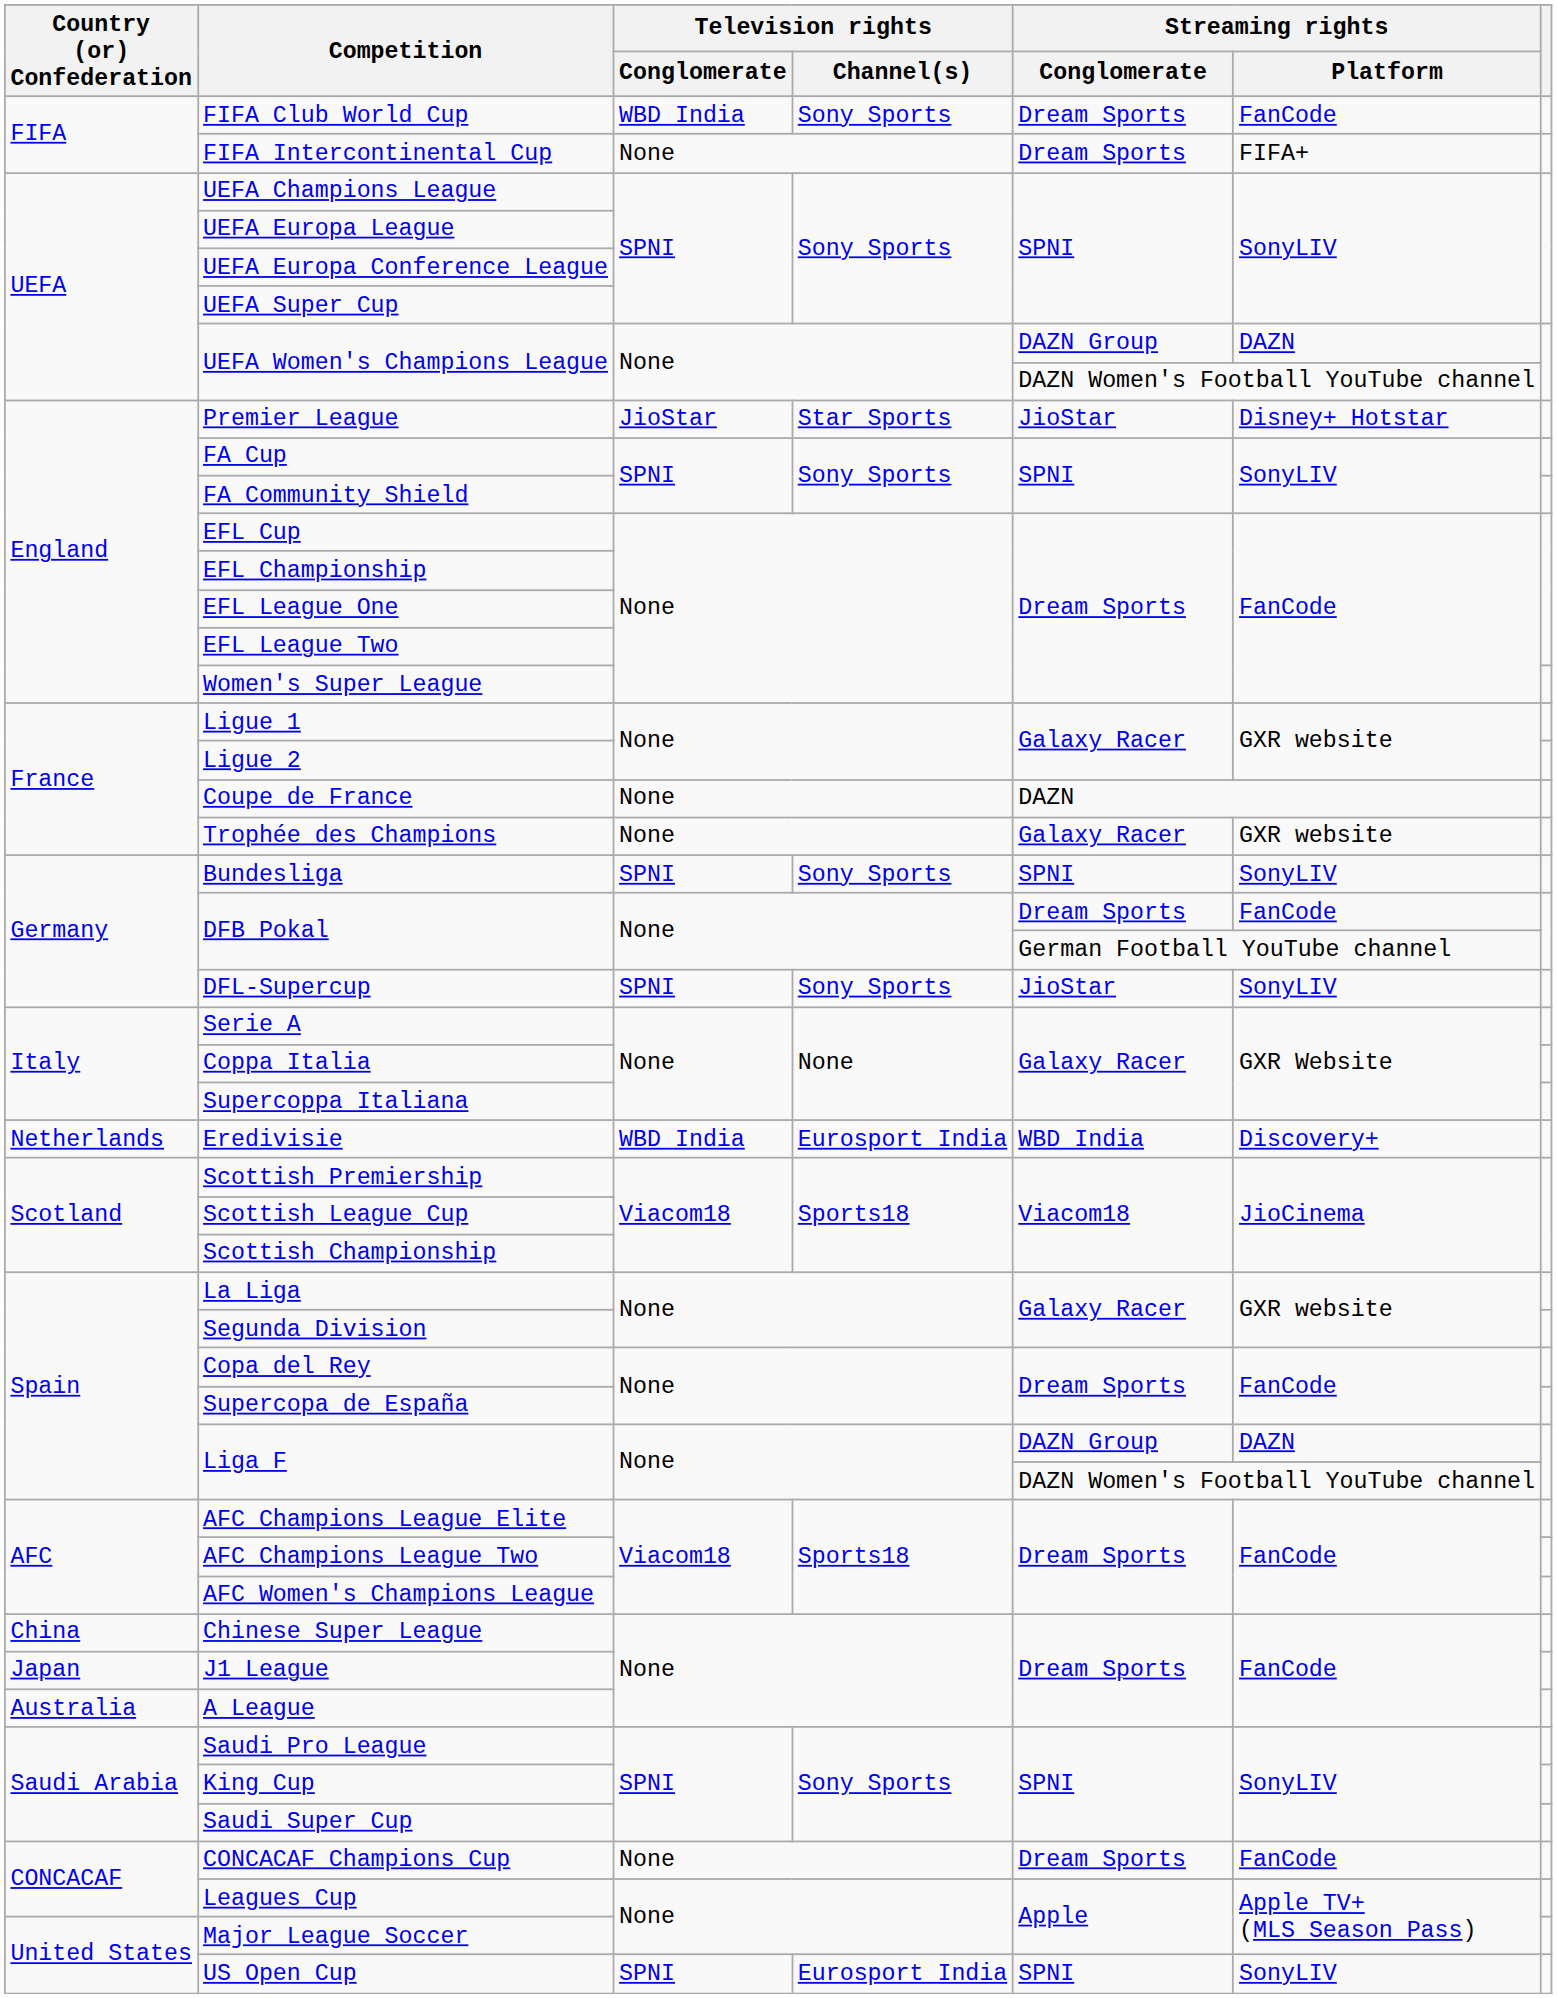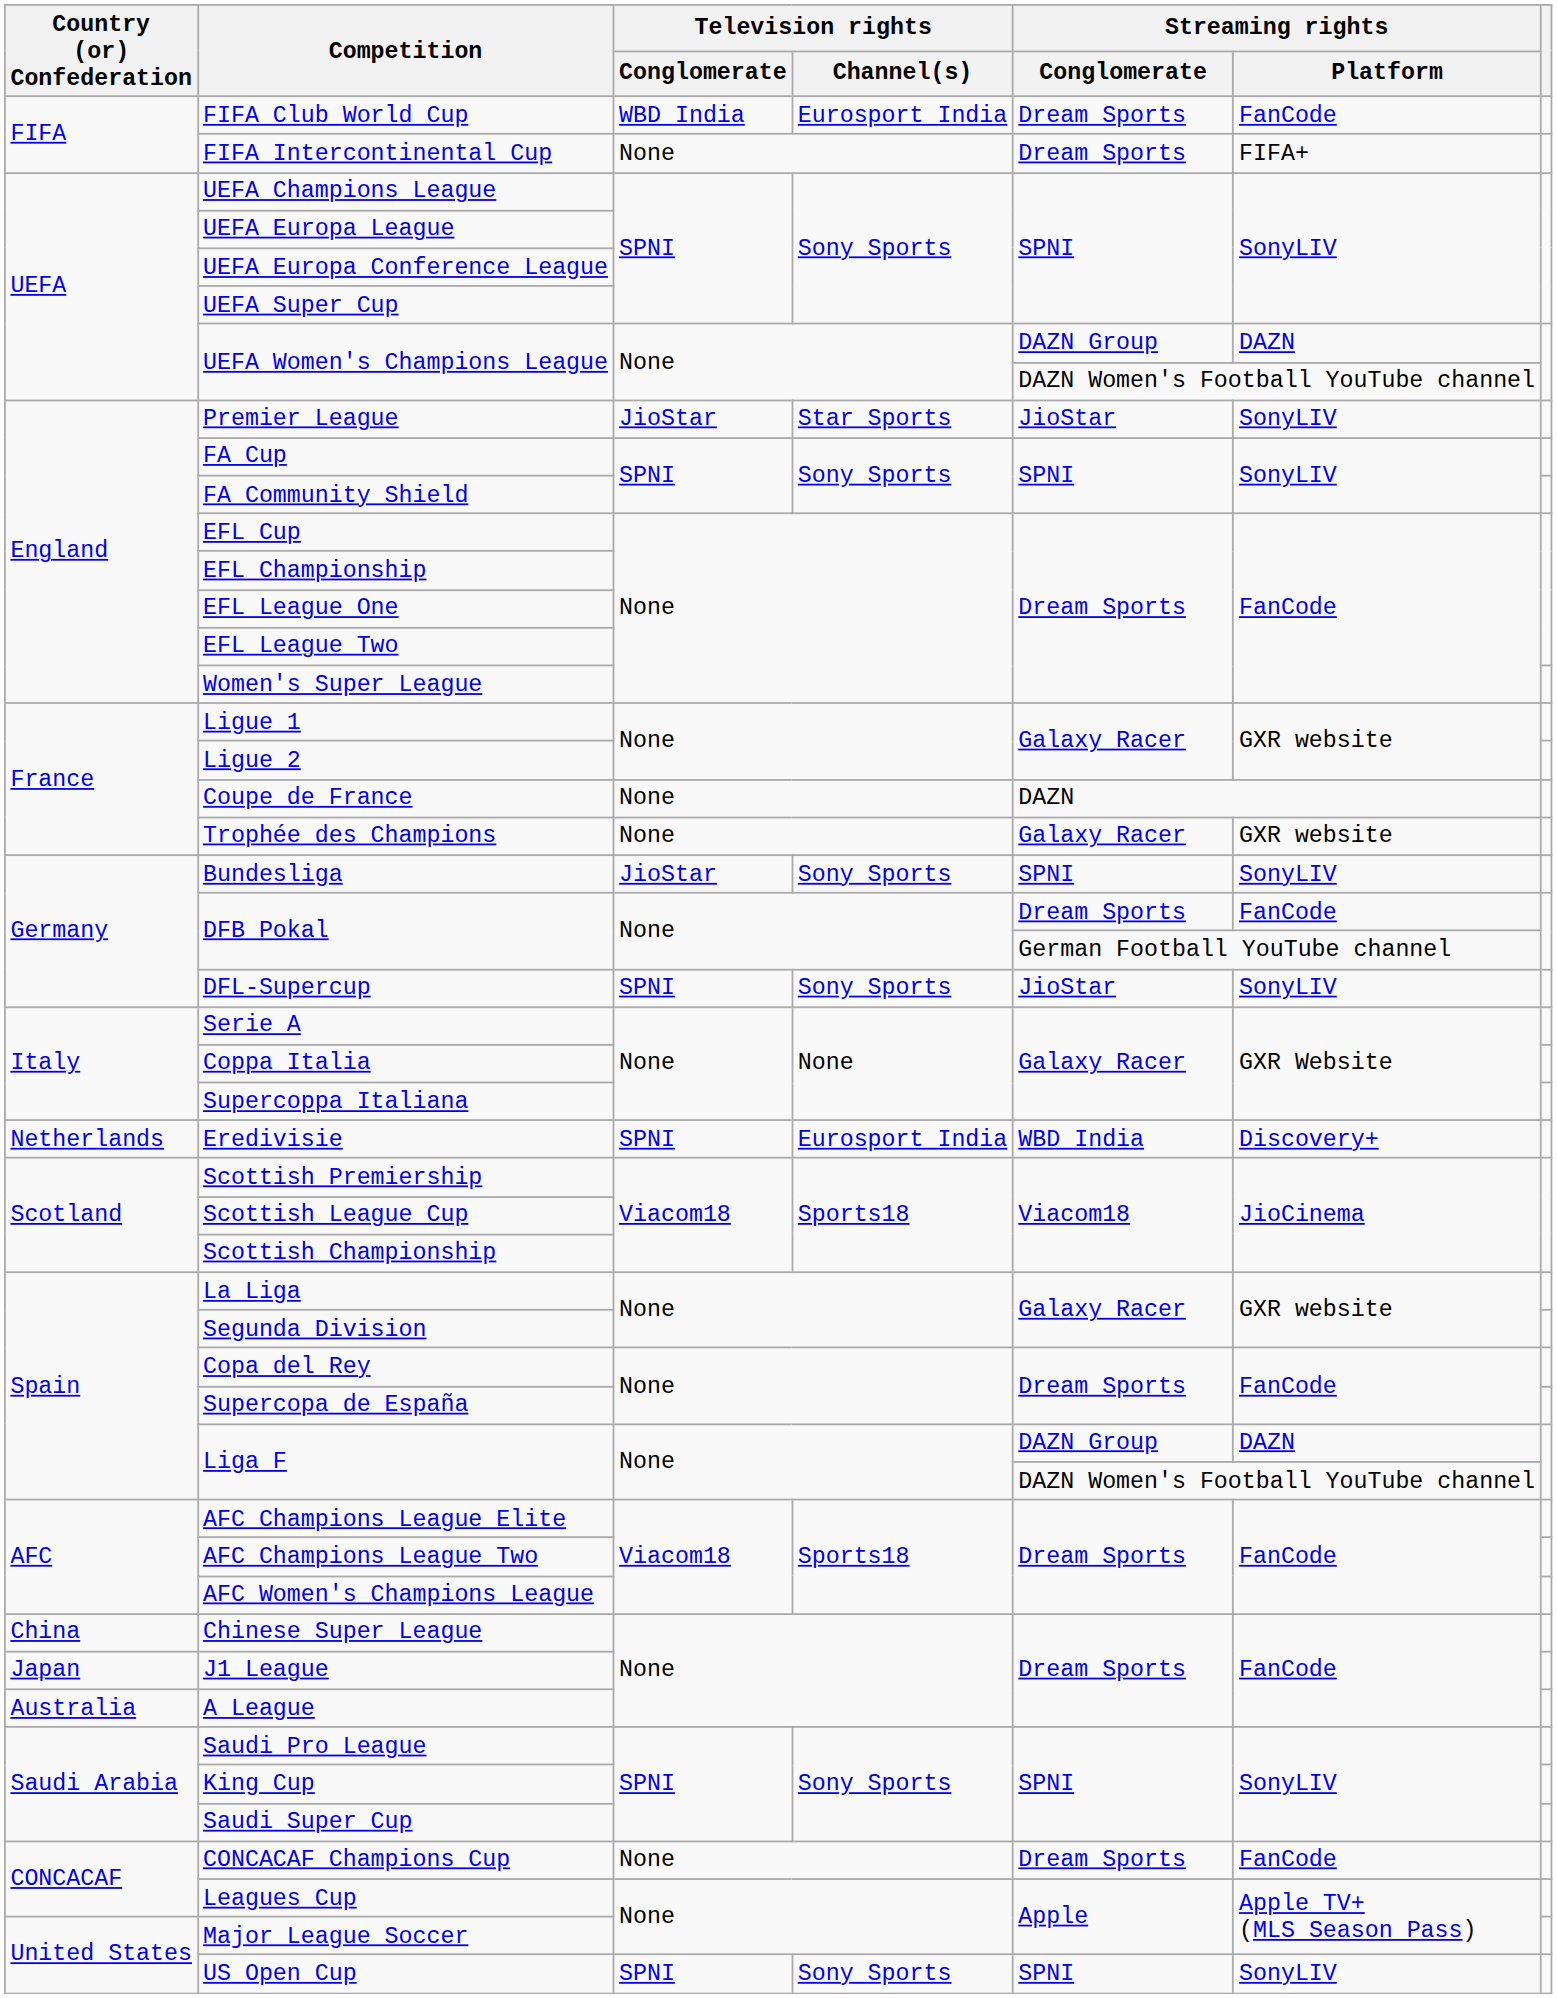 <table class="wikitable">
 <tr>
 <th rowspan="2">Country<br>(or)<br>Confederation</th>
 <th rowspan="2">Competition</th>
 <th colspan="2">Television rights</th>
 <th colspan="2">Streaming rights</th>
 <th rowspan="2"></th>
 </tr>
 <tr>
 <th>Conglomerate</th>
 <th>Channel(s)</th>
 <th>Conglomerate</th>
 <th>Platform</th>
 </tr>
 <tr>
 <td rowspan="2"><a href='#'>FIFA</a></td>
 <td rowspan="1"><a href='#'>FIFA Club World Cup</a></td>
 <td colspan="1" rowspan="1"><a href='#'>WBD India</a></td>
-<td><a href='#'>Sony Sports</a></td>
+<td><a href='#'>Eurosport India</a></td>
 <td rowspan="1"><a href='#'>Dream Sports</a></td>
 <td><a href='#'>FanCode</a></td>
 <td rowspan="1"></td>
 </tr>
 <tr>
 <td><a href='#'>FIFA Intercontinental Cup</a></td>
 <td colspan="2" rowspan="1">None</td>
 <td rowspan="1"><a href='#'>Dream Sports</a></td>
 <td rowspan="1">FIFA+</td>
 </tr>
 <tr>
 <td rowspan="6"><a href='#'>UEFA</a></td>
 <td><a href='#'>UEFA Champions League</a></td>
 <td rowspan="4"><a href='#'>SPNI</a></td>
 <td rowspan="4"><a href='#'>Sony Sports</a></td>
 <td rowspan="4"><a href='#'>SPNI</a></td>
 <td rowspan="4"><a href='#'>SonyLIV</a></td>
 <td rowspan="4"></td>
 </tr>
 <tr>
 <td><a href='#'>UEFA Europa League</a></td>
 </tr>
 <tr>
 <td><a href='#'>UEFA Europa Conference League</a></td>
 </tr>
 <tr>
 <td><a href='#'>UEFA Super Cup</a></td>
 </tr>
 <tr>
 <td rowspan="2"><a href='#'>UEFA Women's Champions League</a></td>
 <td colspan="2" rowspan="2">None</td>
 <td rowspan="1"><a href='#'>DAZN Group</a></td>
 <td><a href='#'>DAZN</a></td>
 <td rowspan="2"></td>
 </tr>
 <tr>
 <td colspan="2">DAZN Women's Football YouTube channel</td>
 </tr>
 <tr>
 <td rowspan="8"><a href='#'>England</a></td>
 <td><a href='#'>Premier League</a></td>
 <td><a href='#'>JioStar</a></td>
 <td><a href='#'>Star Sports</a></td>
 <td><a href='#'>JioStar</a></td>
-<td><a href='#'>Disney+ Hotstar</a></td>
+<td><a href='#'>SonyLIV</a></td>
 <td></td>
 </tr>
 <tr>
 <td><a href='#'>FA Cup</a></td>
 <td rowspan="2"><a href='#'>SPNI</a></td>
 <td rowspan="2"><a href='#'>Sony Sports</a></td>
 <td rowspan="2"><a href='#'>SPNI</a></td>
 <td rowspan="2"><a href='#'>SonyLIV</a></td>
 <td></td>
 </tr>
 <tr>
 <td><a href='#'>FA Community Shield</a></td>
 <td></td>
 </tr>
 <tr>
 <td><a href='#'>EFL Cup</a></td>
 <td colspan="2" rowspan="5">None</td>
 <td rowspan="5"><a href='#'>Dream Sports</a></td>
 <td rowspan="5"><a href='#'>FanCode</a></td>
 <td rowspan="4"></td>
 </tr>
 <tr>
 <td><a href='#'>EFL Championship</a></td>
 </tr>
 <tr>
 <td><a href='#'>EFL League One</a></td>
 </tr>
 <tr>
 <td><a href='#'>EFL League Two</a></td>
 </tr>
 <tr>
 <td><a href='#'>Women's Super League</a></td>
 <td></td>
 </tr>
 <tr>
 <td rowspan="4"><a href='#'>France</a></td>
 <td><a href='#'>Ligue 1</a></td>
 <td colspan="2" rowspan="2">None</td>
 <td rowspan="2"><a href='#'>Galaxy Racer</a></td>
 <td rowspan="2">GXR website</td>
 <td></td>
 </tr>
 <tr>
 <td><a href='#'>Ligue 2</a></td>
 <td></td>
 </tr>
 <tr>
 <td><a href='#'>Coupe de France</a></td>
 <td colspan="2" rowspan="1">None</td>
 <td colspan="2" rowspan="1">DAZN</td>
 <td></td>
 </tr>
 <tr>
 <td><a href='#'>Trophée des Champions</a></td>
 <td colspan="2" rowspan="1">None</td>
 <td rowspan="1"><a href='#'>Galaxy Racer</a></td>
 <td rowspan="1">GXR website</td>
 </tr>
 <tr>
 <td rowspan="4"><a href='#'>Germany</a></td>
 <td><a href='#'>Bundesliga</a></td>
-<td rowspan="1"><a href='#'>SPNI</a></td>
+<td><a href='#'>JioStar</a></td>
 <td rowspan="1"><a href='#'>Sony Sports</a></td>
 <td rowspan="1"><a href='#'>SPNI</a></td>
 <td rowspan="1"><a href='#'>SonyLIV</a></td>
 <td></td>
 </tr>
 <tr>
 <td rowspan="2"><a href='#'>DFB Pokal</a></td>
 <td colspan="2" rowspan="2">None</td>
 <td rowspan="1"><a href='#'>Dream Sports</a></td>
 <td><a href='#'>FanCode</a></td>
 </tr>
 <tr>
 <td colspan="2">German Football YouTube channel</td>
 </tr>
 <tr>
 <td><a href='#'>DFL-Supercup</a></td>
 <td rowspan="1"><a href='#'>SPNI</a></td>
 <td rowspan="1"><a href='#'>Sony Sports</a></td>
 <td><a href='#'>JioStar</a></td>
 <td rowspan="1"><a href='#'>SonyLIV</a></td>
 <td></td>
 </tr>
 <tr>
 <td rowspan="3"><a href='#'>Italy</a></td>
 <td><a href='#'>Serie A</a></td>
 <td rowspan="3">None</td>
 <td rowspan="3">None</td>
 <td rowspan="3"><a href='#'>Galaxy Racer</a></td>
 <td rowspan="3">GXR Website</td>
 <td></td>
 </tr>
 <tr>
 <td><a href='#'>Coppa Italia</a></td>
 <td></td>
 </tr>
 <tr>
 <td><a href='#'>Supercoppa Italiana</a></td>
 </tr>
 <tr>
 <td><a href='#'>Netherlands</a></td>
 <td><a href='#'>Eredivisie</a></td>
-<td><a href='#'>WBD India</a></td>
+<td rowspan="1"><a href='#'>SPNI</a></td>
 <td><a href='#'>Eurosport India</a></td>
 <td><a href='#'>WBD India</a></td>
 <td><a href='#'>Discovery+</a></td>
 <td></td>
 </tr>
 <tr>
 <td rowspan="3"><a href='#'>Scotland</a></td>
 <td><a href='#'>Scottish Premiership</a></td>
 <td rowspan="3"><a href='#'>Viacom18</a></td>
 <td rowspan="3"><a href='#'>Sports18</a></td>
 <td rowspan="3"><a href='#'>Viacom18</a></td>
 <td rowspan="3"><a href='#'>JioCinema</a></td>
 </tr>
 <tr>
 <td><a href='#'>Scottish League Cup</a></td>
 </tr>
 <tr>
 <td><a href='#'>Scottish Championship</a></td>
 </tr>
 <tr>
 <td rowspan="6"><a href='#'>Spain</a></td>
 <td><a href='#'>La Liga</a></td>
 <td colspan="2" rowspan="2">None</td>
 <td rowspan="2"><a href='#'>Galaxy Racer</a></td>
 <td rowspan="2">GXR website</td>
 <td></td>
 </tr>
 <tr>
 <td><a href='#'>Segunda Division</a></td>
 <td></td>
 </tr>
 <tr>
 <td><a href='#'>Copa del Rey</a></td>
 <td colspan="2" rowspan="2">None</td>
 <td rowspan="2"><a href='#'>Dream Sports</a></td>
 <td rowspan="2"><a href='#'>FanCode</a></td>
 <td></td>
 </tr>
 <tr>
 <td><a href='#'>Supercopa de España</a></td>
 <td></td>
 </tr>
 <tr>
 <td rowspan="2"><a href='#'>Liga F</a></td>
 <td colspan="2" rowspan="2">None</td>
 <td><a href='#'>DAZN Group</a></td>
 <td><a href='#'>DAZN</a></td>
 <td rowspan="2"></td>
 </tr>
 <tr>
 <td colspan="2">DAZN Women's Football YouTube channel</td>
 </tr>
 <tr>
 <td rowspan="3"><a href='#'>AFC</a></td>
 <td><a href='#'>AFC Champions League Elite</a></td>
 <td rowspan="3"><a href='#'>Viacom18</a></td>
 <td rowspan="3"><a href='#'>Sports18</a></td>
 <td rowspan="3"><a href='#'>Dream Sports</a></td>
 <td rowspan="3"><a href='#'>FanCode</a></td>
 </tr>
 <tr>
 <td><a href='#'>AFC Champions League Two</a></td>
 <td></td>
 </tr>
 <tr>
 <td><a href='#'>AFC Women's Champions League</a></td>
 <td></td>
 </tr>
 <tr>
 <td><a href='#'>China</a></td>
 <td><a href='#'>Chinese Super League</a></td>
 <td colspan="2" rowspan="3">None</td>
 <td rowspan="3"><a href='#'>Dream Sports</a></td>
 <td rowspan="3"><a href='#'>FanCode</a></td>
 <td></td>
 </tr>
 <tr>
 <td><a href='#'>Japan</a></td>
 <td><a href='#'>J1 League</a></td>
 <td></td>
 </tr>
 <tr>
 <td><a href='#'>Australia</a></td>
 <td><a href='#'>A League</a></td>
 </tr>
 <tr>
 <td rowspan="3"><a href='#'>Saudi Arabia</a></td>
 <td><a href='#'>Saudi Pro League</a></td>
 <td rowspan="3"><a href='#'>SPNI</a></td>
 <td rowspan="3"><a href='#'>Sony Sports</a></td>
 <td rowspan="3"><a href='#'>SPNI</a></td>
 <td rowspan="3"><a href='#'>SonyLIV</a></td>
 <td></td>
 </tr>
 <tr>
 <td><a href='#'>King Cup</a></td>
 <td></td>
 </tr>
 <tr>
 <td><a href='#'>Saudi Super Cup</a></td>
 <td></td>
 </tr>
 <tr>
 <td rowspan="2"><a href='#'>CONCACAF</a></td>
 <td><a href='#'>CONCACAF Champions Cup</a></td>
 <td colspan="2" rowspan="1">None</td>
 <td rowspan="1"><a href='#'>Dream Sports</a></td>
 <td rowspan="1"><a href='#'>FanCode</a></td>
 </tr>
 <tr>
 <td><a href='#'>Leagues Cup</a></td>
 <td colspan="2" rowspan="2">None</td>
 <td rowspan="2"><a href='#'>Apple</a></td>
 <td rowspan="2"><a href='#'>Apple TV+</a><br>(<a href='#'>MLS Season Pass</a>)</td>
 <td></td>
 </tr>
 <tr>
 <td rowspan="2"><a href='#'>United States</a></td>
 <td><a href='#'>Major League Soccer</a></td>
 <td></td>
 </tr>
 <tr>
 <td><a href='#'>US Open Cup</a></td>
 <td><a href='#'>SPNI</a></td>
-<td><a href='#'>Eurosport India</a></td>
+<td><a href='#'>Sony Sports</a></td>
 <td><a href='#'>SPNI</a></td>
 <td><a href='#'>SonyLIV</a></td>
 <td></td>
 </tr>
 </table>
